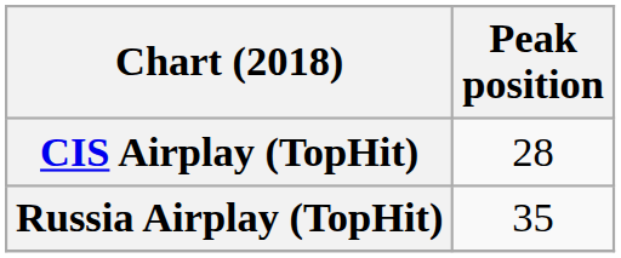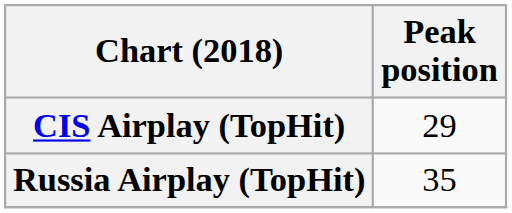 <table class="wikitable sortable plainrowheaders" style="text-align:center">
 <tr>
 <th scope="col">Chart (2018)</th>
 <th scope="col">Peak<br>position</th>
 </tr>
 <tr>
 <th scope="row"><a href='#'>CIS</a> Airplay (TopHit)</th>
-<td>28</td>
+<td>29</td>
 </tr>
 <tr>
 <th scope="row">Russia Airplay (TopHit)</th>
 <td>35</td>
 </tr>
 <tr>
 </tr>
 </table>
